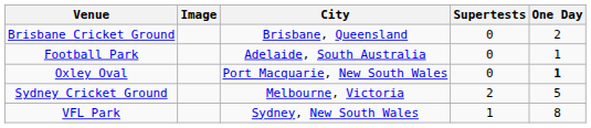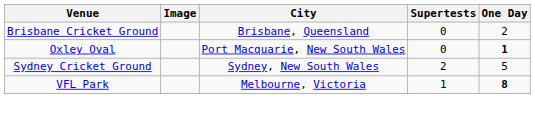 <table class="wikitable sortable" style="text-align: center;">
 <tr>
 <th>Venue</th>
 <th>Image</th>
 <th>City</th>
 <th>Supertests</th>
 <th>One Day</th>
 </tr>
 <tr>
 <td><a href='#'>Brisbane Cricket Ground</a></td>
 <td></td>
 <td><a href='#'>Brisbane</a>, <a href='#'>Queensland</a></td>
 <td>0</td>
 <td>2</td>
 </tr>
 <tr>
-<td><a href='#'>Football Park</a></td>
-<td></td>
-<td><a href='#'>Adelaide</a>, <a href='#'>South Australia</a></td>
-<td>0</td>
-<td>1</td>
-</tr>
-<tr>
 <td><a href='#'>Oxley Oval</a></td>
 <td></td>
 <td><a href='#'>Port Macquarie</a>, <a href='#'>New South Wales</a></td>
 <td>0</td>
 <td><strong>1</strong></td>
 </tr>
 <tr>
 <td><a href='#'>Sydney Cricket Ground</a></td>
 <td></td>
-<td><a href='#'>Melbourne</a>, <a href='#'>Victoria</a></td>
+<td><a href='#'>Sydney</a>, <a href='#'>New South Wales</a></td>
 <td>2</td>
 <td>5</td>
 </tr>
 <tr>
 <td><a href='#'>VFL Park</a></td>
 <td></td>
-<td><a href='#'>Sydney</a>, <a href='#'>New South Wales</a></td>
+<td><a href='#'>Melbourne</a>, <a href='#'>Victoria</a></td>
 <td>1</td>
-<td>8</td>
+<td><strong>8</strong></td>
 </tr>
 </table>
